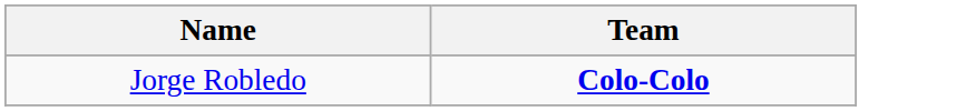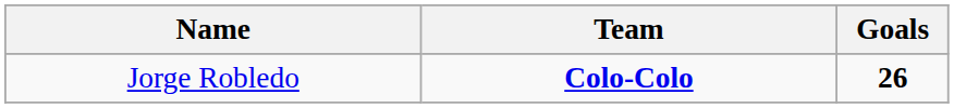 <table class="wikitable" style="font-size:95%; text-align:center;">
 <tr>
 <th width="205">Name</th>
 <th width="205">Team</th>
+<th width="50">Goals</th>
 </tr>
 <tr>
 <td> <a href='#'>Jorge Robledo</a></td>
 <td><strong><a href='#'>Colo-Colo</a></strong></td>
+<td><strong>26</strong></td>
 </tr>
 </table>
